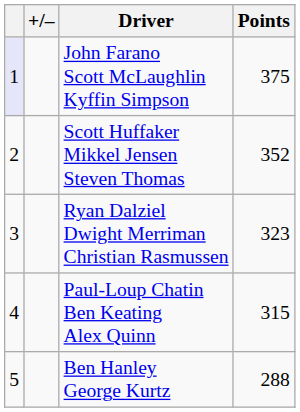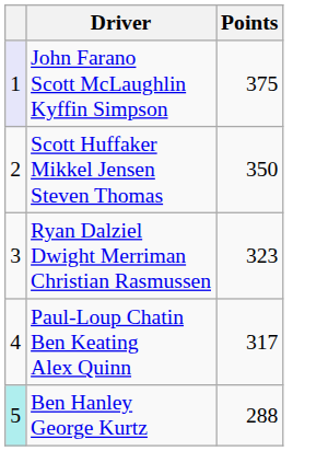 <table class="wikitable" style="font-size: 95%;">
 <tr>
 <th scope="col"></th>
-<th scope="col">+/–</th>
 <th scope="col">Driver</th>
 <th scope="col">Points</th>
 </tr>
 <tr>
 <td align=center style="background: lavender;">1</td>
-<td align="left"></td>
 <td> <a href='#'>John Farano</a><br> <a href='#'>Scott McLaughlin</a><br> <a href='#'>Kyffin Simpson</a></td>
 <td align=right>375</td>
 </tr>
 <tr>
 <td align=center>2</td>
-<td align="left"></td>
 <td> <a href='#'>Scott Huffaker</a><br> <a href='#'>Mikkel Jensen</a><br> <a href='#'>Steven Thomas</a></td>
-<td align=right>352</td>
+<td align=right>350</td>
 </tr>
 <tr>
 <td align=center>3</td>
-<td align="left"></td>
 <td> <a href='#'>Ryan Dalziel</a><br> <a href='#'>Dwight Merriman</a><br> <a href='#'>Christian Rasmussen</a></td>
 <td align=right>323</td>
 </tr>
 <tr>
 <td align=center>4</td>
-<td align="left"></td>
 <td> <a href='#'>Paul-Loup Chatin</a><br> <a href='#'>Ben Keating</a><br> <a href='#'>Alex Quinn</a></td>
-<td align=right>315</td>
+<td align=right>317</td>
 </tr>
 <tr>
-<td align=center>5</td>
-<td align="left"></td>
+<td align=center style="background: paleturquoise;">5</td>
 <td> <a href='#'>Ben Hanley</a><br> <a href='#'>George Kurtz</a></td>
 <td align=right>288</td>
 </tr>
 </table>
